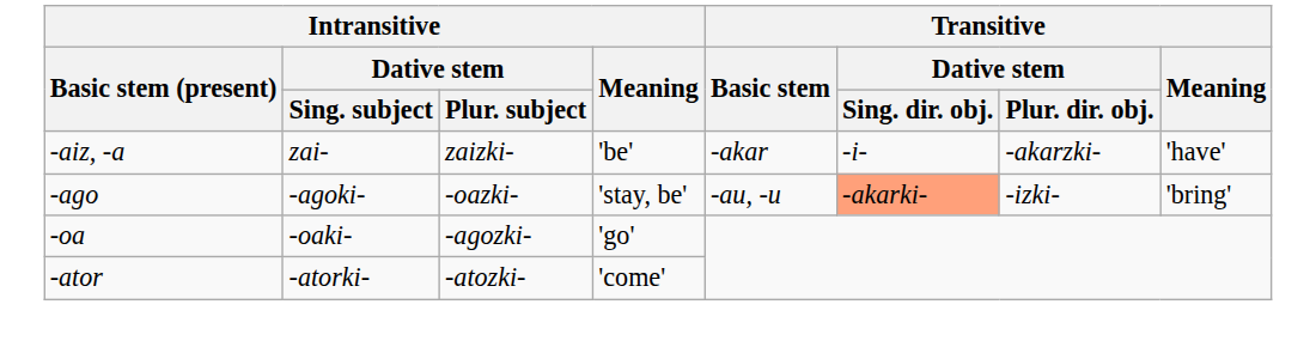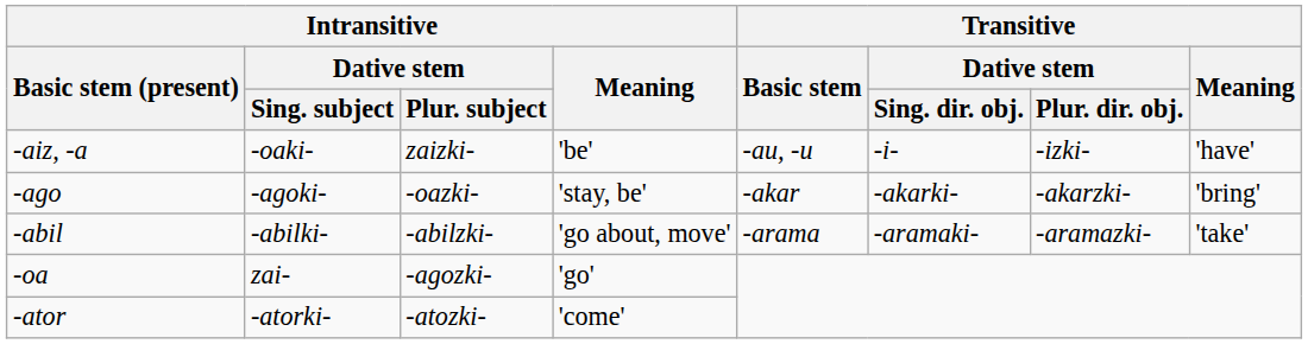 <table class="wikitable" style="margin: 1em auto 1em auto">
 <tr>
 <th colspan=4 align="center">Intransitive</th>
 <th colspan=4 align="center">Transitive</th>
 </tr>
 <tr>
 <th rowspan=2 align="center">Basic stem (present)</th>
 <th colspan=2 align="center">Dative stem</th>
 <th rowspan=2 align="center">Meaning</th>
 <th rowspan=2 align="center">Basic stem</th>
 <th colspan=2 align="center">Dative stem</th>
 <th rowspan=2 align="center">Meaning</th>
 </tr>
 <tr>
 <th align="center">Sing. subject</th>
 <th align="center">Plur. subject</th>
 <th align="center">Sing. dir. obj.</th>
 <th align="center">Plur. dir. obj.</th>
 </tr>
 <tr>
 <td><em>-aiz, -a</em></td>
-<td><em>zai-</em></td>
+<td><em>-oaki-</em></td>
 <td><em>zaizki-</em></td>
 <td>'be'</td>
-<td><em>-akar</em></td>
+<td><em>-au, -u</em></td>
 <td><em>-i-</em></td>
-<td><em>-akarzki-</em></td>
+<td><em>-izki-</em></td>
 <td>'have'</td>
 </tr>
 <tr>
 <td><em>-ago</em></td>
 <td><em>-agoki-</em></td>
 <td><em>-oazki-</em></td>
 <td>'stay, be'</td>
-<td><em>-au, -u</em></td>
-<td style="background: lightsalmon;"><em>-akarki-</em></td>
-<td><em>-izki-</em></td>
+<td><em>-akar</em></td>
+<td><em>-akarki-</em></td>
+<td><em>-akarzki-</em></td>
 <td>'bring'</td>
 </tr>
 <tr>
+<td><em>-abil</em></td>
+<td><em>-abilki-</em></td>
+<td><em>-abilzki-</em></td>
+<td>'go about, move'</td>
+<td><em>-arama</em></td>
+<td><em>-aramaki-</em></td>
+<td><em>-aramazki-</em></td>
+<td>'take'</td>
+</tr>
+<tr>
 <td><em>-oa</em></td>
-<td><em>-oaki-</em></td>
+<td><em>zai-</em></td>
 <td><em>-agozki-</em></td>
 <td>'go'</td>
 </tr>
 <tr>
 <td><em>-ator</em></td>
 <td><em>-atorki-</em></td>
 <td><em>-atozki-</em></td>
 <td>'come'</td>
 </tr>
 </table>
